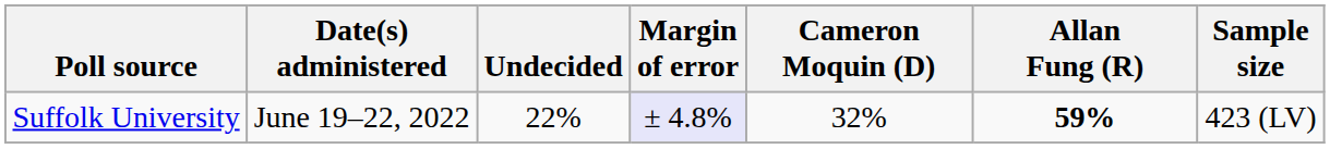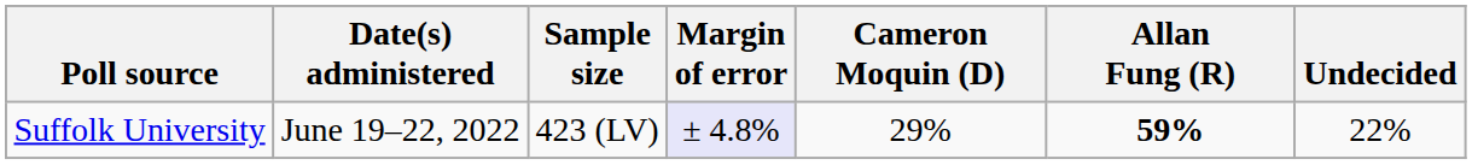 <table class="wikitable" style="font-size:90%;text-align:center;">
 <tr valign=bottom>
 <th>Poll source</th>
 <th>Date(s)<br>administered</th>
-<th>Undecided</th>
+<th>Sample<br>size</th>
 <th>Margin<br>of error</th>
 <th style="width:100px;">Cameron<br>Moquin (D)</th>
 <th style="width:100px;">Allan<br>Fung (R)</th>
-<th>Sample<br>size</th>
+<th>Undecided</th>
 </tr>
 <tr>
 <td style="text-align:left;"><a href='#'>Suffolk University</a></td>
 <td>June 19–22, 2022</td>
+<td>423 (LV)</td>
+<td style="background: lavender;">± 4.8%</td>
+<td>29%</td>
+<td><strong>59%</strong></td>
 <td>22%</td>
-<td style="background: lavender;">± 4.8%</td>
-<td>32%</td>
-<td><strong>59%</strong></td>
-<td>423 (LV)</td>
 </tr>
 </table>
